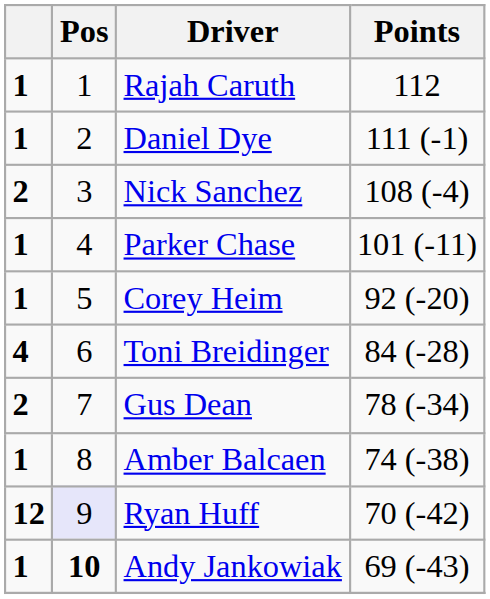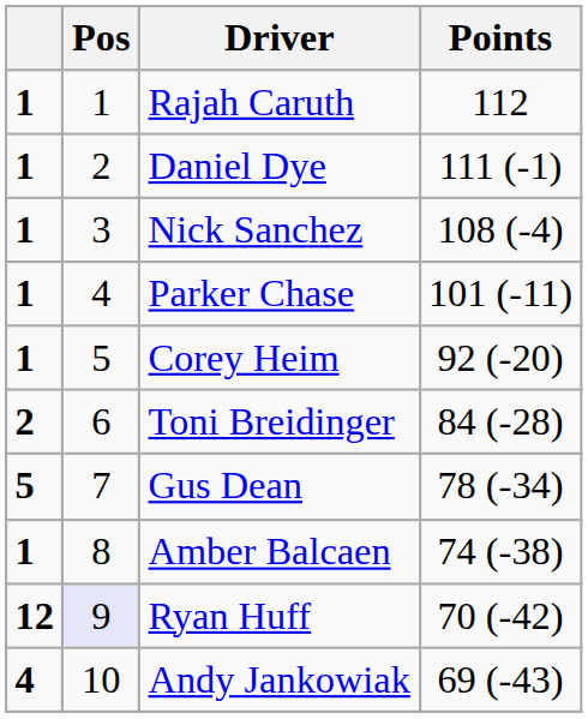 <table class="wikitable" style="font-size: 95%;">
 <tr>
 <th></th>
 <th>Pos</th>
 <th>Driver</th>
 <th>Points</th>
 </tr>
 <tr>
 <td align="left"> <strong>1</strong></td>
 <td style="text-align:center;">1</td>
 <td><a href='#'>Rajah Caruth</a></td>
 <td style="text-align:center;">112</td>
 </tr>
 <tr>
 <td align="left"> <strong>1</strong></td>
 <td style="text-align:center;">2</td>
 <td><a href='#'>Daniel Dye</a></td>
 <td style="text-align:center;">111 (-1)</td>
 </tr>
 <tr>
-<td align="left"> <strong>2</strong></td>
+<td align="left"> <strong>1</strong></td>
 <td style="text-align:center;">3</td>
 <td><a href='#'>Nick Sanchez</a></td>
 <td style="text-align:center;">108 (-4)</td>
 </tr>
 <tr>
 <td align="left"> <strong>1</strong></td>
 <td style="text-align:center;">4</td>
 <td><a href='#'>Parker Chase</a></td>
 <td style="text-align:center;">101 (-11)</td>
 </tr>
 <tr>
 <td align="left"> <strong>1</strong></td>
 <td style="text-align:center;">5</td>
 <td><a href='#'>Corey Heim</a></td>
 <td style="text-align:center;">92 (-20)</td>
 </tr>
 <tr>
-<td align="left"> <strong>4</strong></td>
+<td align="left"> <strong>2</strong></td>
 <td style="text-align:center;">6</td>
 <td><a href='#'>Toni Breidinger</a></td>
 <td style="text-align:center;">84 (-28)</td>
 </tr>
 <tr>
-<td align="left"> <strong>2</strong></td>
+<td align="left"> <strong>5</strong></td>
 <td style="text-align:center;">7</td>
 <td><a href='#'>Gus Dean</a></td>
 <td style="text-align:center;">78 (-34)</td>
 </tr>
 <tr>
 <td align="left"> <strong>1</strong></td>
 <td style="text-align:center;">8</td>
 <td><a href='#'>Amber Balcaen</a></td>
 <td style="text-align:center;">74 (-38)</td>
 </tr>
 <tr>
 <td align="left"> <strong>12</strong></td>
 <td style="background: lavender; text-align:center;">9</td>
 <td><a href='#'>Ryan Huff</a></td>
 <td style="text-align:center;">70 (-42)</td>
 </tr>
 <tr>
-<td align="left"> <strong>1</strong></td>
-<td style="text-align:center;"><strong>10</strong></td>
+<td align="left"> <strong>4</strong></td>
+<td style="text-align:center;">10</td>
 <td><a href='#'>Andy Jankowiak</a></td>
 <td style="text-align:center;">69 (-43)</td>
 </tr>
 <tr class="sortbottom">
 </tr>
 </table>
